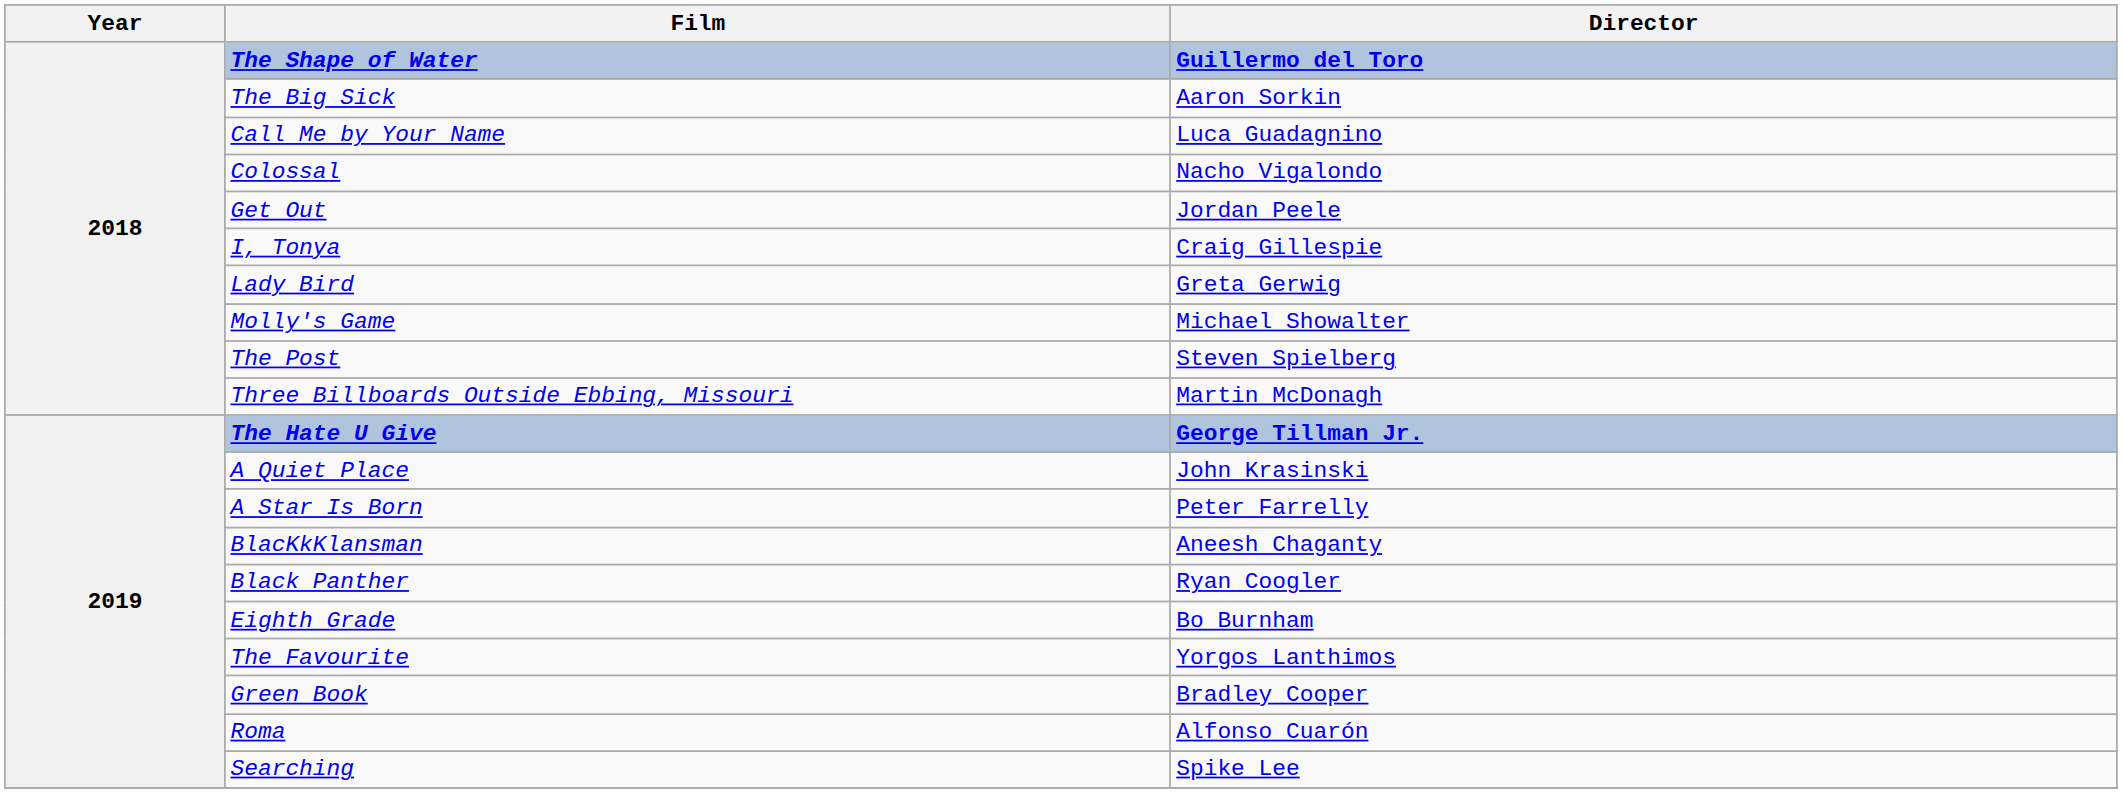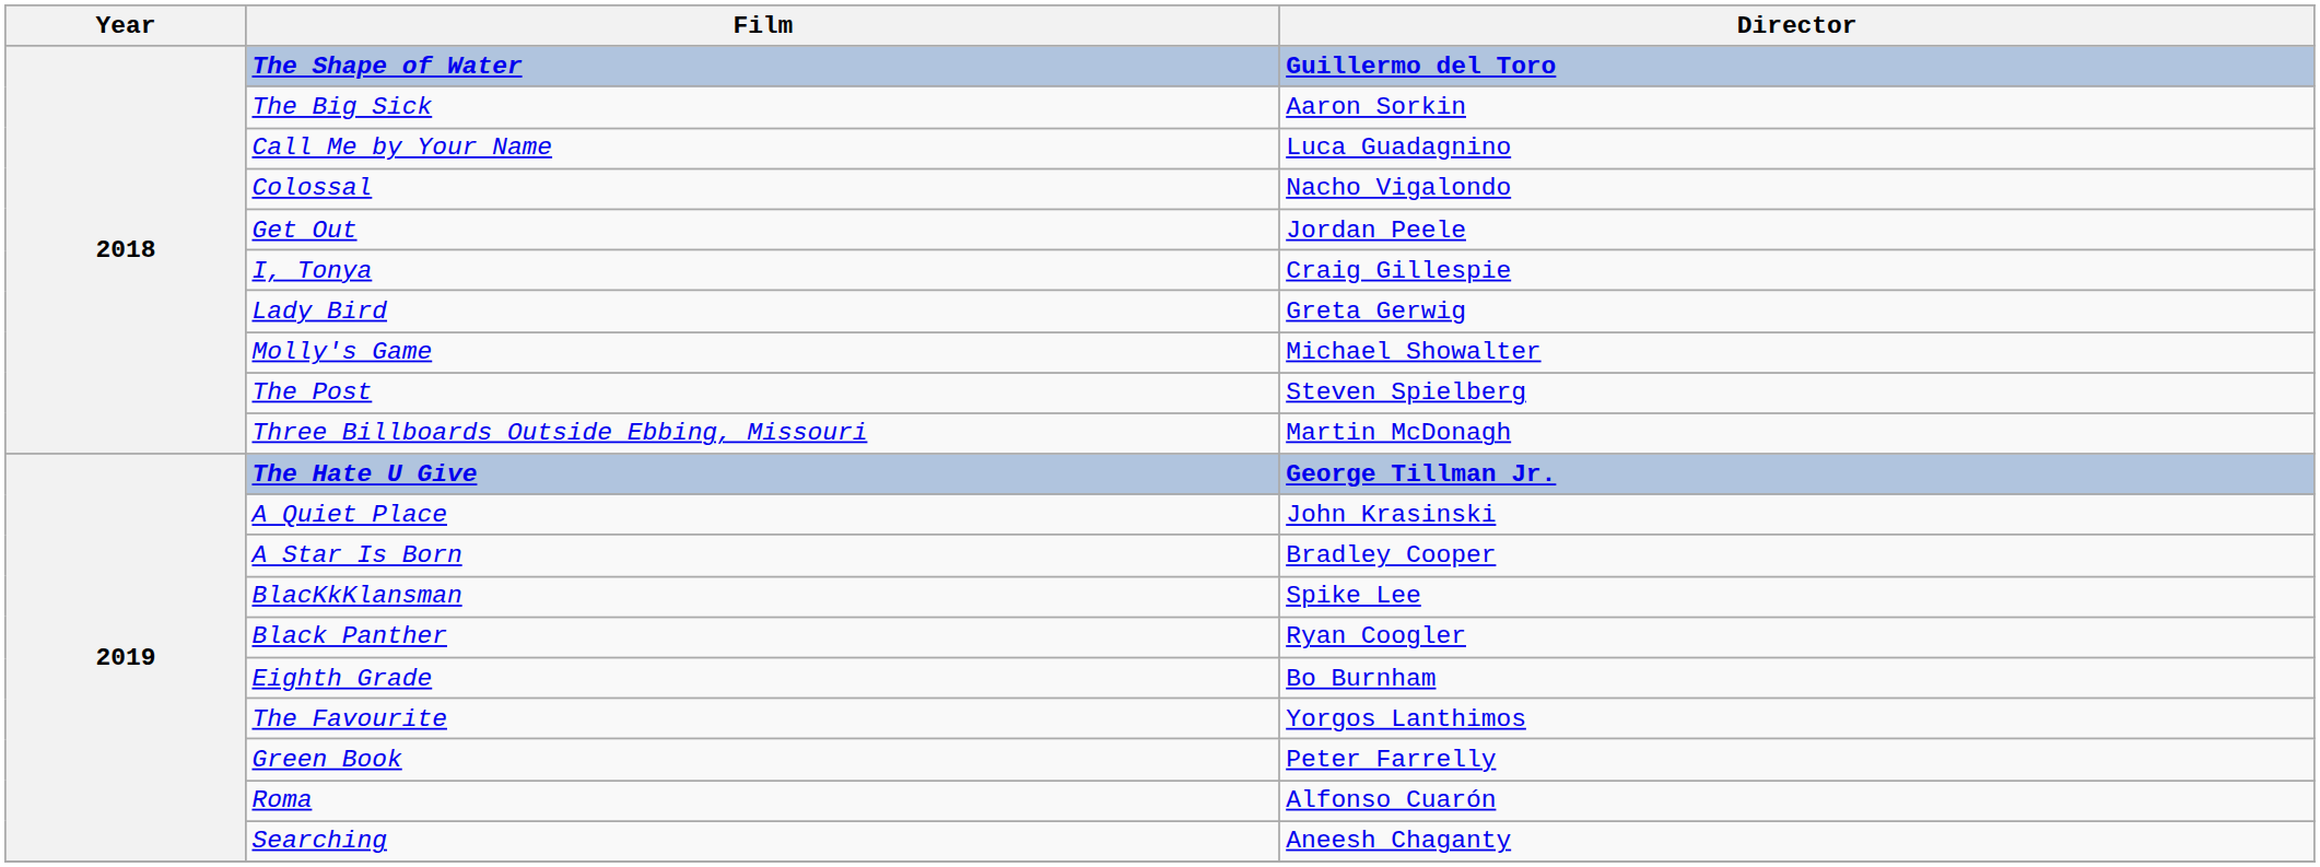 <table class="wikitable" width="95%" cellpadding="5">
 <tr>
 <th width="100"><strong>Year</strong></th>
 <th width="450"><strong>Film</strong></th>
 <th width="450"><strong>Director</strong></th>
 </tr>
 <tr>
 <th rowspan="10" align="center">2018</th>
 <th style="background:#b0c4de; text-align:left;"><strong><em><a href='#'>The Shape of Water</a></em></strong></th>
 <th style="background:#B0C4DE; text-align:left;"><strong><a href='#'>Guillermo del Toro</a></strong></th>
 </tr>
 <tr>
 <td style="text-align:left;"><em><a href='#'>The Big Sick</a></em></td>
 <td><a href='#'>Aaron Sorkin</a></td>
 </tr>
 <tr>
 <td style="text-align:left;"><em><a href='#'>Call Me by Your Name</a></em></td>
 <td><a href='#'>Luca Guadagnino</a></td>
 </tr>
 <tr>
 <td style="text-align:left;"><em><a href='#'>Colossal</a></em></td>
 <td><a href='#'>Nacho Vigalondo</a></td>
 </tr>
 <tr>
 <td style="text-align:left;"><em><a href='#'>Get Out</a></em></td>
 <td><a href='#'>Jordan Peele</a></td>
 </tr>
 <tr>
 <td style="text-align:left;"><em><a href='#'>I, Tonya</a></em></td>
 <td><a href='#'>Craig Gillespie</a></td>
 </tr>
 <tr>
 <td style="text-align:left;"><em><a href='#'>Lady Bird</a></em></td>
 <td><a href='#'>Greta Gerwig</a></td>
 </tr>
 <tr>
 <td style="text-align:left;"><em><a href='#'>Molly's Game</a></em></td>
 <td><a href='#'>Michael Showalter</a></td>
 </tr>
 <tr>
 <td style="text-align:left;"><em><a href='#'>The Post</a></em></td>
 <td><a href='#'>Steven Spielberg</a></td>
 </tr>
 <tr>
 <td style="text-align:left;"><em><a href='#'>Three Billboards Outside Ebbing, Missouri</a></em></td>
 <td><a href='#'>Martin McDonagh</a></td>
 </tr>
 <tr>
 <th rowspan="10" align="center">2019</th>
 <th style="background:#b0c4de; text-align:left;"><strong><em><a href='#'>The Hate U Give</a></em></strong></th>
 <th style="background:#B0C4DE; text-align:left;"><strong><a href='#'>George Tillman Jr.</a></strong></th>
 </tr>
 <tr>
 <td style="text-align:left;"><em><a href='#'>A Quiet Place</a></em></td>
 <td><a href='#'>John Krasinski</a></td>
 </tr>
 <tr>
 <td style="text-align:left;"><em><a href='#'>A Star Is Born</a></em></td>
-<td><a href='#'>Peter Farrelly</a></td>
+<td><a href='#'>Bradley Cooper</a></td>
 </tr>
 <tr>
 <td style="text-align:left;"><em><a href='#'>BlacKkKlansman</a></em></td>
-<td><a href='#'>Aneesh Chaganty</a></td>
+<td><a href='#'>Spike Lee</a></td>
 </tr>
 <tr>
 <td style="text-align:left;"><em><a href='#'>Black Panther</a></em></td>
 <td><a href='#'>Ryan Coogler</a></td>
 </tr>
 <tr>
 <td style="text-align:left;"><em><a href='#'>Eighth Grade</a></em></td>
 <td><a href='#'>Bo Burnham</a></td>
 </tr>
 <tr>
 <td style="text-align:left;"><em><a href='#'>The Favourite</a></em></td>
 <td><a href='#'>Yorgos Lanthimos</a></td>
 </tr>
 <tr>
 <td style="text-align:left;"><em><a href='#'>Green Book</a></em></td>
-<td><a href='#'>Bradley Cooper</a></td>
+<td><a href='#'>Peter Farrelly</a></td>
 </tr>
 <tr>
 <td style="text-align:left;"><em><a href='#'>Roma</a></em></td>
 <td><a href='#'>Alfonso Cuarón</a></td>
 </tr>
 <tr>
 <td style="text-align:left;"><em><a href='#'>Searching</a></em></td>
-<td><a href='#'>Spike Lee</a></td>
+<td><a href='#'>Aneesh Chaganty</a></td>
 </tr>
 <tr>
 </tr>
 </table>
